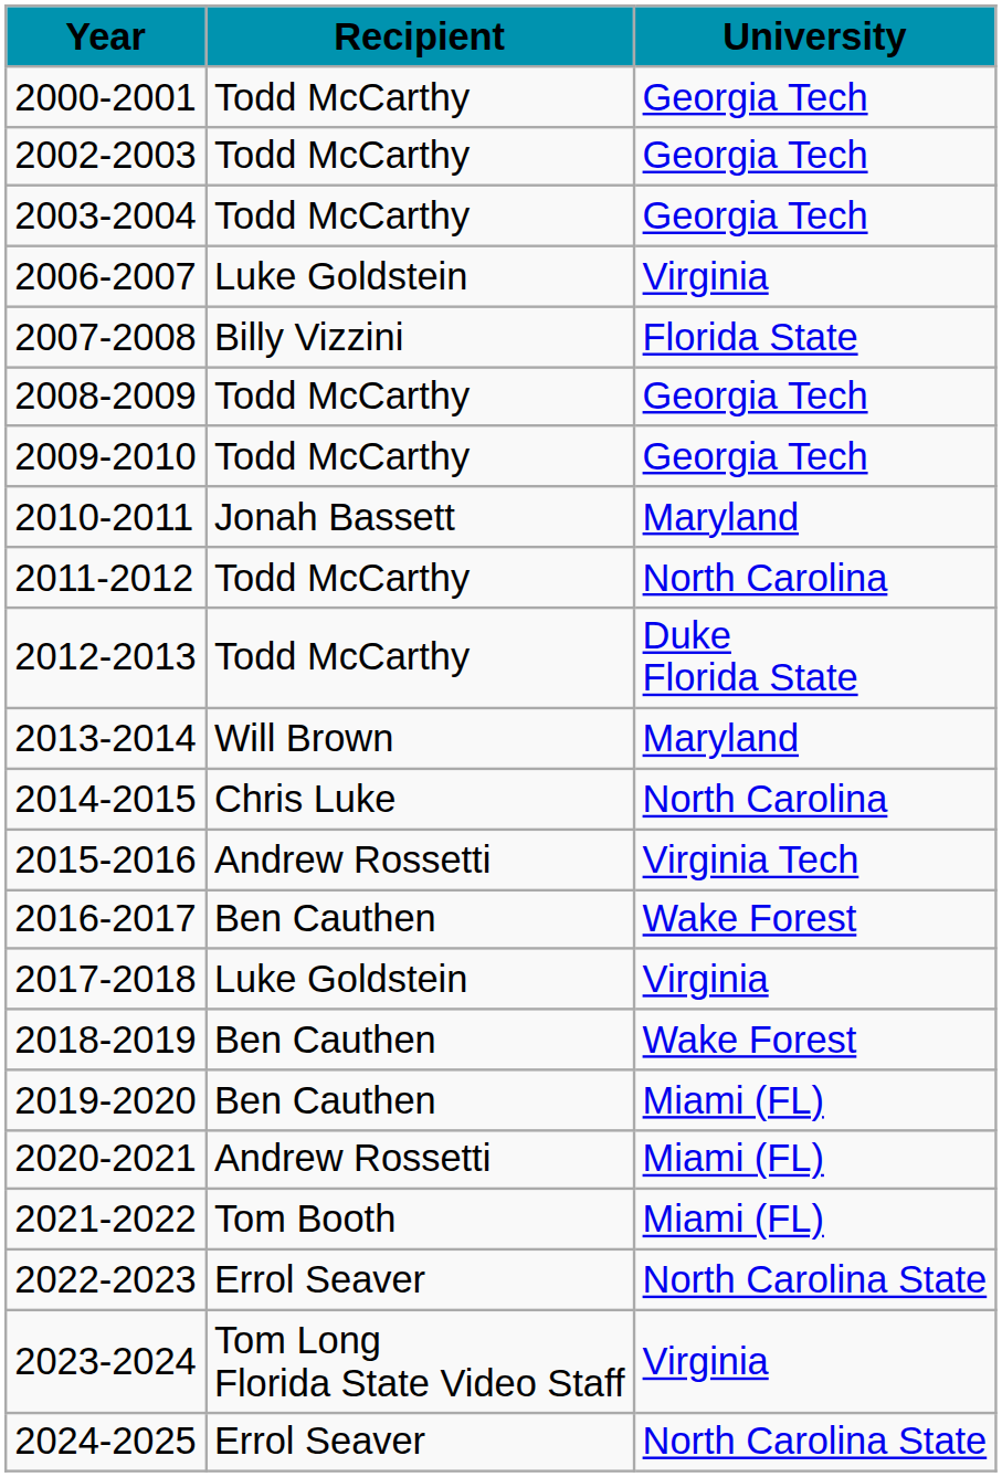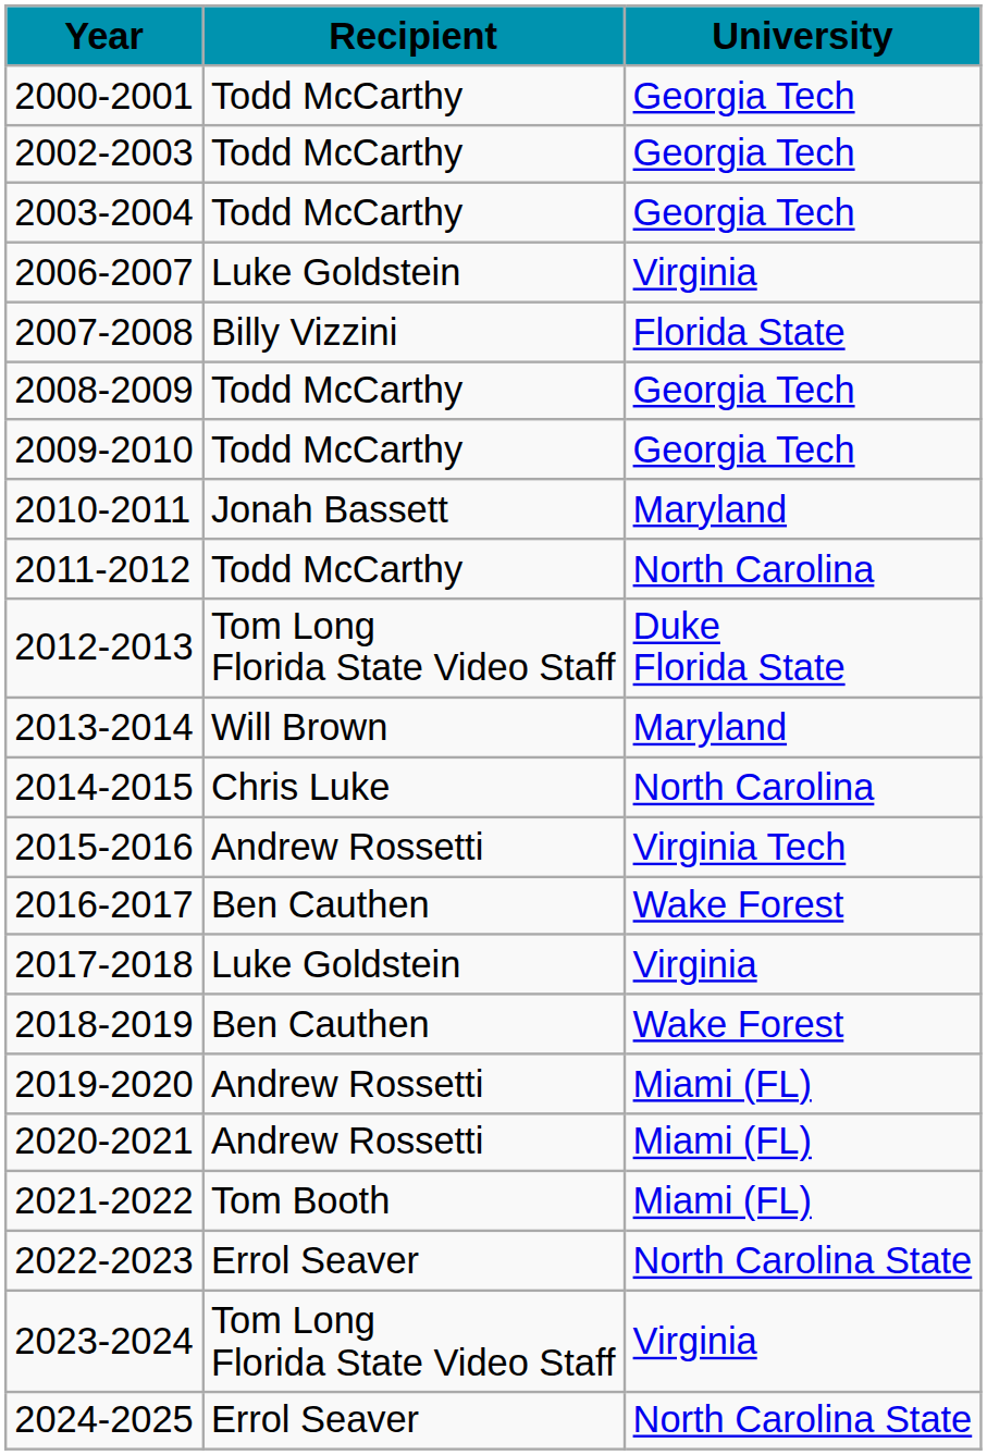 <table class="wikitable sortable" style="font-size:90%;">
 <tr>
 <th style="background:#0093AF;"><span>Year</span></th>
 <th style="background:#0093AF;"><span>Recipient</span></th>
 <th style="background:#0093AF;"><span>University</span></th>
 </tr>
 <tr>
 <td>2000-2001</td>
 <td>Todd McCarthy</td>
 <td><a href='#'>Georgia Tech</a></td>
 </tr>
 <tr>
 <td>2002-2003</td>
 <td>Todd McCarthy</td>
 <td><a href='#'>Georgia Tech</a></td>
 </tr>
 <tr>
 <td>2003-2004</td>
 <td>Todd McCarthy</td>
 <td><a href='#'>Georgia Tech</a></td>
 </tr>
 <tr>
 <td>2006-2007</td>
 <td>Luke Goldstein</td>
 <td><a href='#'>Virginia</a></td>
 </tr>
 <tr>
 <td>2007-2008</td>
 <td>Billy Vizzini</td>
 <td><a href='#'>Florida State</a></td>
 </tr>
 <tr>
 <td>2008-2009</td>
 <td>Todd McCarthy</td>
 <td><a href='#'>Georgia Tech</a></td>
 </tr>
 <tr>
 <td>2009-2010</td>
 <td>Todd McCarthy</td>
 <td><a href='#'>Georgia Tech</a></td>
 </tr>
 <tr>
 <td>2010-2011</td>
 <td>Jonah Bassett</td>
 <td><a href='#'>Maryland</a></td>
 </tr>
 <tr>
 <td>2011-2012</td>
 <td>Todd McCarthy</td>
 <td><a href='#'>North Carolina</a></td>
 </tr>
 <tr>
 <td>2012-2013</td>
-<td>Todd McCarthy</td>
+<td>Tom Long<br>Florida State Video Staff</td>
 <td><a href='#'>Duke</a><br><a href='#'>Florida State</a></td>
 </tr>
 <tr>
 <td>2013-2014</td>
 <td>Will Brown</td>
 <td><a href='#'>Maryland</a></td>
 </tr>
 <tr>
 <td>2014-2015</td>
 <td>Chris Luke</td>
 <td><a href='#'>North Carolina</a></td>
 </tr>
 <tr>
 <td>2015-2016</td>
 <td>Andrew Rossetti</td>
 <td><a href='#'>Virginia Tech</a></td>
 </tr>
 <tr>
 <td>2016-2017</td>
 <td>Ben Cauthen</td>
 <td><a href='#'>Wake Forest</a></td>
 </tr>
 <tr>
 <td>2017-2018</td>
 <td>Luke Goldstein</td>
 <td><a href='#'>Virginia</a></td>
 </tr>
 <tr>
 <td>2018-2019</td>
 <td>Ben Cauthen</td>
 <td><a href='#'>Wake Forest</a></td>
 </tr>
 <tr>
 <td>2019-2020</td>
-<td>Ben Cauthen</td>
+<td>Andrew Rossetti</td>
 <td><a href='#'>Miami (FL)</a></td>
 </tr>
 <tr>
 <td>2020-2021</td>
 <td>Andrew Rossetti</td>
 <td><a href='#'>Miami (FL)</a></td>
 </tr>
 <tr>
 <td>2021-2022</td>
 <td>Tom Booth</td>
 <td><a href='#'>Miami (FL)</a></td>
 </tr>
 <tr>
 <td>2022-2023</td>
 <td>Errol Seaver</td>
 <td><a href='#'>North Carolina State</a></td>
 </tr>
 <tr>
 <td>2023-2024</td>
 <td>Tom Long<br>Florida State Video Staff</td>
 <td><a href='#'>Virginia</a></td>
 </tr>
 <tr>
 <td>2024-2025</td>
 <td>Errol Seaver</td>
 <td><a href='#'>North Carolina State</a></td>
 </tr>
 </table>
